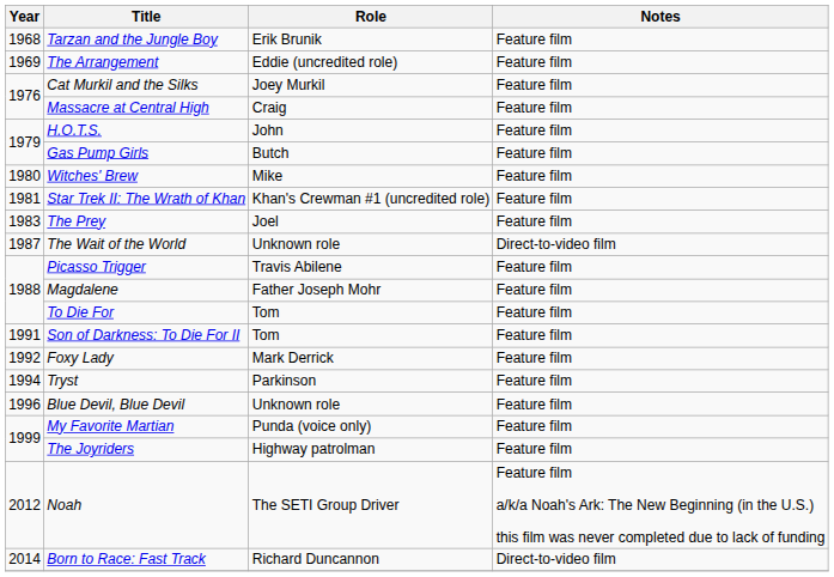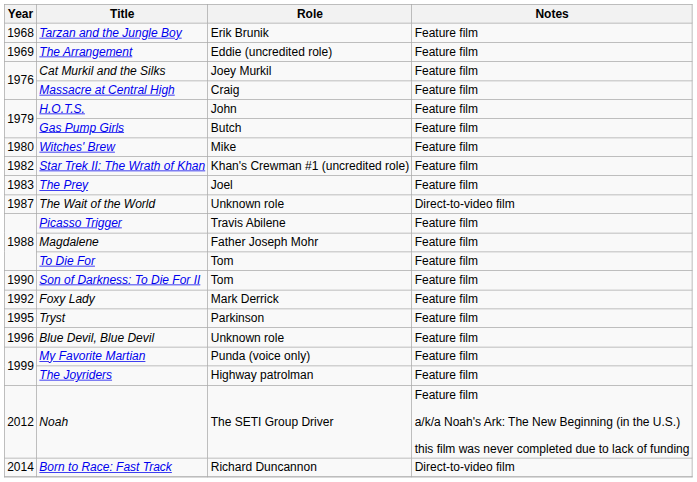 <table class="wikitable">
 <tr>
 <th>Year</th>
 <th>Title</th>
 <th>Role</th>
 <th>Notes</th>
 </tr>
 <tr>
 <td>1968</td>
 <td><em><a href='#'>Tarzan and the Jungle Boy</a></em></td>
 <td>Erik Brunik</td>
 <td>Feature film</td>
 </tr>
 <tr>
 <td>1969</td>
 <td><em><a href='#'>The Arrangement</a></em></td>
 <td>Eddie (uncredited role)</td>
 <td>Feature film</td>
 </tr>
 <tr>
 <td rowspan=2>1976</td>
 <td><em>Cat Murkil and the Silks</em></td>
 <td>Joey Murkil</td>
 <td>Feature film</td>
 </tr>
 <tr>
 <td><em><a href='#'>Massacre at Central High</a></em></td>
 <td>Craig</td>
 <td>Feature film</td>
 </tr>
 <tr>
 <td rowspan=2>1979</td>
 <td><em><a href='#'>H.O.T.S.</a></em></td>
 <td>John</td>
 <td>Feature film</td>
 </tr>
 <tr>
 <td><em><a href='#'>Gas Pump Girls</a></em></td>
 <td>Butch</td>
 <td>Feature film</td>
 </tr>
 <tr>
 <td>1980</td>
 <td><em><a href='#'>Witches' Brew</a></em></td>
 <td>Mike</td>
 <td>Feature film</td>
 </tr>
 <tr>
-<td>1981</td>
+<td>1982</td>
 <td><em><a href='#'>Star Trek II: The Wrath of Khan</a></em></td>
 <td>Khan's Crewman #1 (uncredited role)</td>
 <td>Feature film</td>
 </tr>
 <tr>
 <td>1983</td>
 <td><em><a href='#'>The Prey</a></em></td>
 <td>Joel</td>
 <td>Feature film</td>
 </tr>
 <tr>
 <td>1987</td>
 <td><em>The Wait of the World</em></td>
 <td>Unknown role</td>
 <td>Direct-to-video film</td>
 </tr>
 <tr>
 <td rowspan=3>1988</td>
 <td><em><a href='#'>Picasso Trigger</a></em></td>
 <td>Travis Abilene</td>
 <td>Feature film</td>
 </tr>
 <tr>
 <td><em>Magdalene</em></td>
 <td>Father Joseph Mohr</td>
 <td>Feature film</td>
 </tr>
 <tr>
 <td><em><a href='#'>To Die For</a></em></td>
 <td>Tom</td>
 <td>Feature film</td>
 </tr>
 <tr>
-<td>1991</td>
+<td>1990</td>
 <td><em><a href='#'>Son of Darkness: To Die For II</a></em></td>
 <td>Tom</td>
 <td>Feature film</td>
 </tr>
 <tr>
 <td>1992</td>
 <td><em>Foxy Lady</em></td>
 <td>Mark Derrick</td>
 <td>Feature film</td>
 </tr>
 <tr>
-<td>1994</td>
+<td>1995</td>
 <td><em>Tryst</em></td>
 <td>Parkinson</td>
 <td>Feature film</td>
 </tr>
 <tr>
 <td>1996</td>
 <td><em>Blue Devil, Blue Devil</em></td>
 <td>Unknown role</td>
 <td>Feature film</td>
 </tr>
 <tr>
 <td rowspan=2>1999</td>
 <td><em><a href='#'>My Favorite Martian</a></em></td>
 <td>Punda (voice only)</td>
 <td>Feature film</td>
 </tr>
 <tr>
 <td><em><a href='#'>The Joyriders</a></em></td>
 <td>Highway patrolman</td>
 <td>Feature film</td>
 </tr>
 <tr>
 <td>2012</td>
 <td><em>Noah</em></td>
 <td>The SETI Group Driver</td>
 <td>Feature film<br><br>a/k/a Noah's Ark: The New Beginning (in the U.S.)<br><br>this film was never completed due to lack of funding</td>
 </tr>
 <tr>
 <td>2014</td>
 <td><em><a href='#'>Born to Race: Fast Track</a></em></td>
 <td>Richard Duncannon</td>
 <td>Direct-to-video film</td>
 </tr>
 <tr>
 </tr>
 </table>
